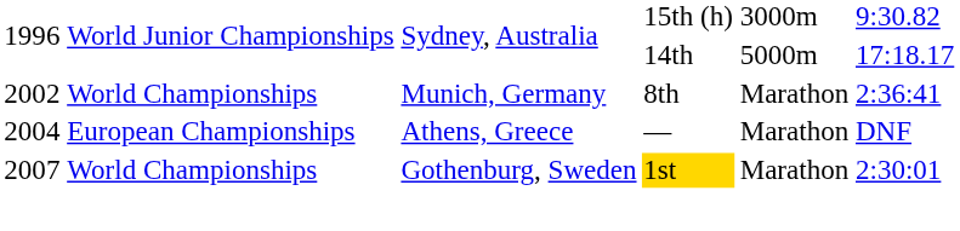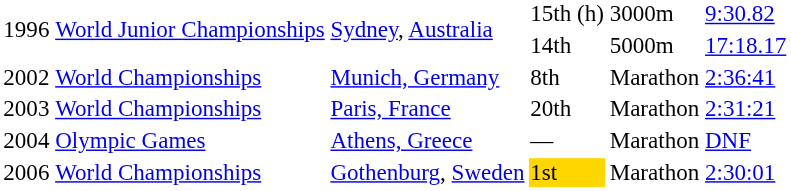 <table>
 <tr>
 </tr>
 <tr>
 <td rowspan=2>1996</td>
 <td rowspan=2><a href='#'>World Junior Championships</a></td>
 <td rowspan=2><a href='#'>Sydney</a>, <a href='#'>Australia</a></td>
 <td>15th (h)</td>
 <td>3000m</td>
 <td><a href='#'>9:30.82</a></td>
 </tr>
 <tr>
 <td>14th</td>
 <td>5000m</td>
 <td><a href='#'>17:18.17</a></td>
 </tr>
 <tr>
 <td>2002</td>
 <td><a href='#'>World Championships</a></td>
 <td><a href='#'>Munich, Germany</a></td>
 <td>8th</td>
 <td>Marathon</td>
 <td><a href='#'>2:36:41</a></td>
 </tr>
 <tr>
+<td>2003</td>
+<td><a href='#'>World Championships</a></td>
+<td><a href='#'>Paris, France</a></td>
+<td>20th</td>
+<td>Marathon</td>
+<td><a href='#'>2:31:21</a></td>
+</tr>
+<tr>
 <td>2004</td>
-<td><a href='#'>European Championships</a></td>
+<td><a href='#'>Olympic Games</a></td>
 <td><a href='#'>Athens, Greece</a></td>
 <td>—</td>
 <td>Marathon</td>
 <td><a href='#'>DNF</a></td>
 </tr>
 <tr>
-<td>2007</td>
+<td>2006</td>
 <td><a href='#'>World Championships</a></td>
 <td><a href='#'>Gothenburg</a>, <a href='#'>Sweden</a></td>
 <td bgcolor=gold>1st</td>
 <td>Marathon</td>
 <td><a href='#'>2:30:01</a></td>
 </tr>
 </table>
